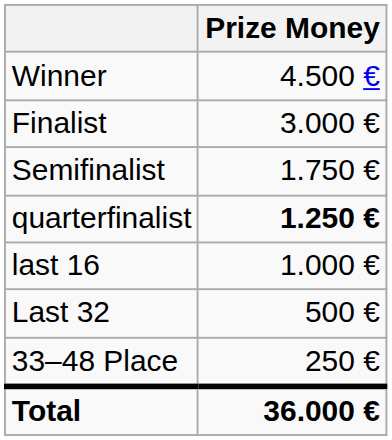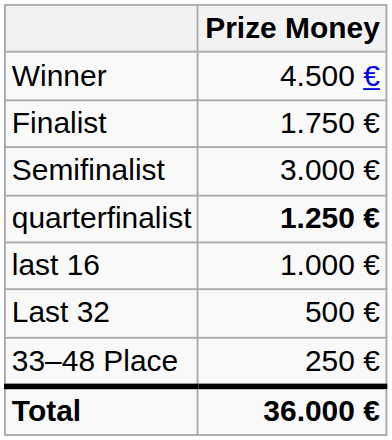 <table class="wikitable sortable">
 <tr>
 <th></th>
 <th>Prize Money</th>
 </tr>
 <tr>
 <td>Winner</td>
 <td style="text-align:right">4.500 <a href='#'>€</a></td>
 </tr>
 <tr>
 <td>Finalist</td>
-<td style="text-align:right">3.000 €</td>
+<td style="text-align:right">1.750 €</td>
 </tr>
 <tr>
 <td>Semifinalist</td>
-<td style="text-align:right">1.750 €</td>
+<td style="text-align:right">3.000 €</td>
 </tr>
 <tr>
 <td>quarterfinalist</td>
 <td style="text-align:right"><strong>1.250 €</strong></td>
 </tr>
 <tr>
 <td>last 16</td>
 <td style="text-align:right">1.000 €</td>
 </tr>
 <tr>
 <td>Last 32</td>
 <td style="text-align:right">500 €</td>
 </tr>
 <tr>
 <td>33–48 Place</td>
 <td style="text-align:right">250 €</td>
 </tr>
 <tr>
 <td style="border-top:medium solid"><strong>Total</strong></td>
 <td style="border-top:medium solid; text-align:right"><strong>36.000 €</strong></td>
 </tr>
 </table>
